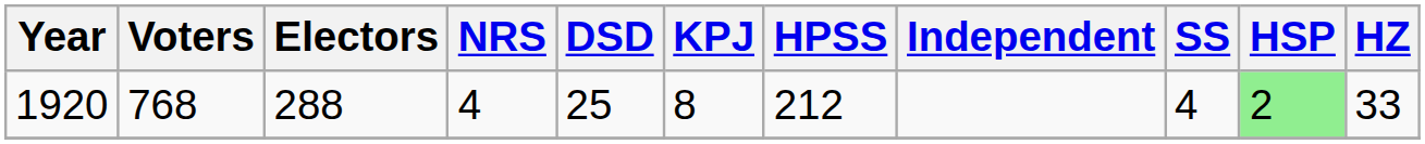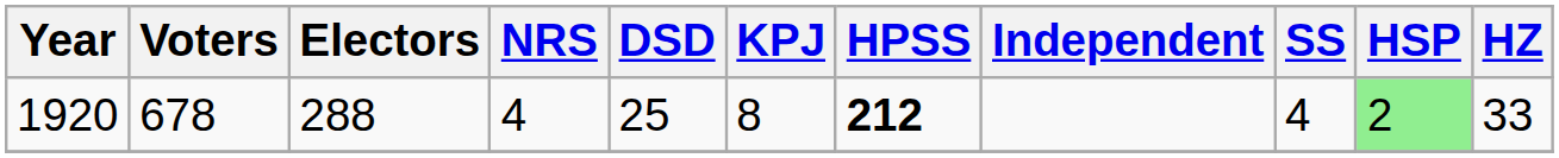 <table class="wikitable sortable sticky-header">
 <tr>
 <th>Year</th>
 <th>Voters</th>
 <th>Electors</th>
 <th><a href='#'>NRS</a></th>
 <th><a href='#'>DSD</a></th>
 <th><a href='#'>KPJ</a></th>
 <th><a href='#'>HPSS</a></th>
 <th><a href='#'>Independent</a></th>
 <th><a href='#'>SS</a></th>
 <th><a href='#'>HSP</a></th>
 <th><a href='#'>HZ</a></th>
 </tr>
 <tr>
 <td>1920</td>
-<td>768</td>
+<td>678</td>
 <td>288</td>
 <td>4</td>
 <td>25</td>
 <td>8</td>
-<td>212</td>
+<td><strong>212</strong></td>
 <td></td>
 <td>4</td>
 <td style="background: lightgreen;">2</td>
 <td>33</td>
 </tr>
 <tr>
 </tr>
 </table>
